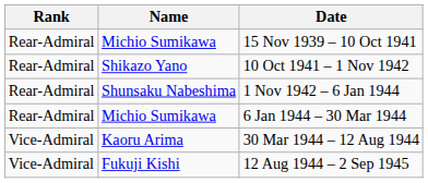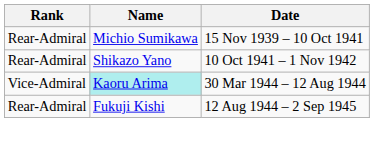 <table class=wikitable>
 <tr>
 <th>Rank</th>
 <th>Name</th>
 <th>Date</th>
 </tr>
 <tr>
 <td>Rear-Admiral</td>
 <td><a href='#'>Michio Sumikawa</a></td>
 <td>15 Nov 1939 – 10 Oct 1941</td>
 </tr>
 <tr>
 <td>Rear-Admiral</td>
 <td><a href='#'>Shikazo Yano</a></td>
 <td>10 Oct 1941 – 1 Nov 1942</td>
 </tr>
 <tr>
-<td>Rear-Admiral</td>
-<td><a href='#'>Shunsaku Nabeshima</a></td>
-<td>1 Nov 1942 – 6 Jan 1944</td>
+<td>Vice-Admiral</td>
+<td style="background: paleturquoise;"><a href='#'>Kaoru Arima</a></td>
+<td>30 Mar 1944 – 12 Aug 1944</td>
 </tr>
 <tr>
 <td>Rear-Admiral</td>
-<td><a href='#'>Michio Sumikawa</a></td>
-<td>6 Jan 1944 – 30 Mar 1944</td>
-</tr>
-<tr>
-<td>Vice-Admiral</td>
-<td><a href='#'>Kaoru Arima</a></td>
-<td>30 Mar 1944 – 12 Aug 1944</td>
-</tr>
-<tr>
-<td>Vice-Admiral</td>
 <td><a href='#'>Fukuji Kishi</a></td>
 <td>12 Aug 1944 – 2 Sep 1945</td>
 </tr>
 </table>
